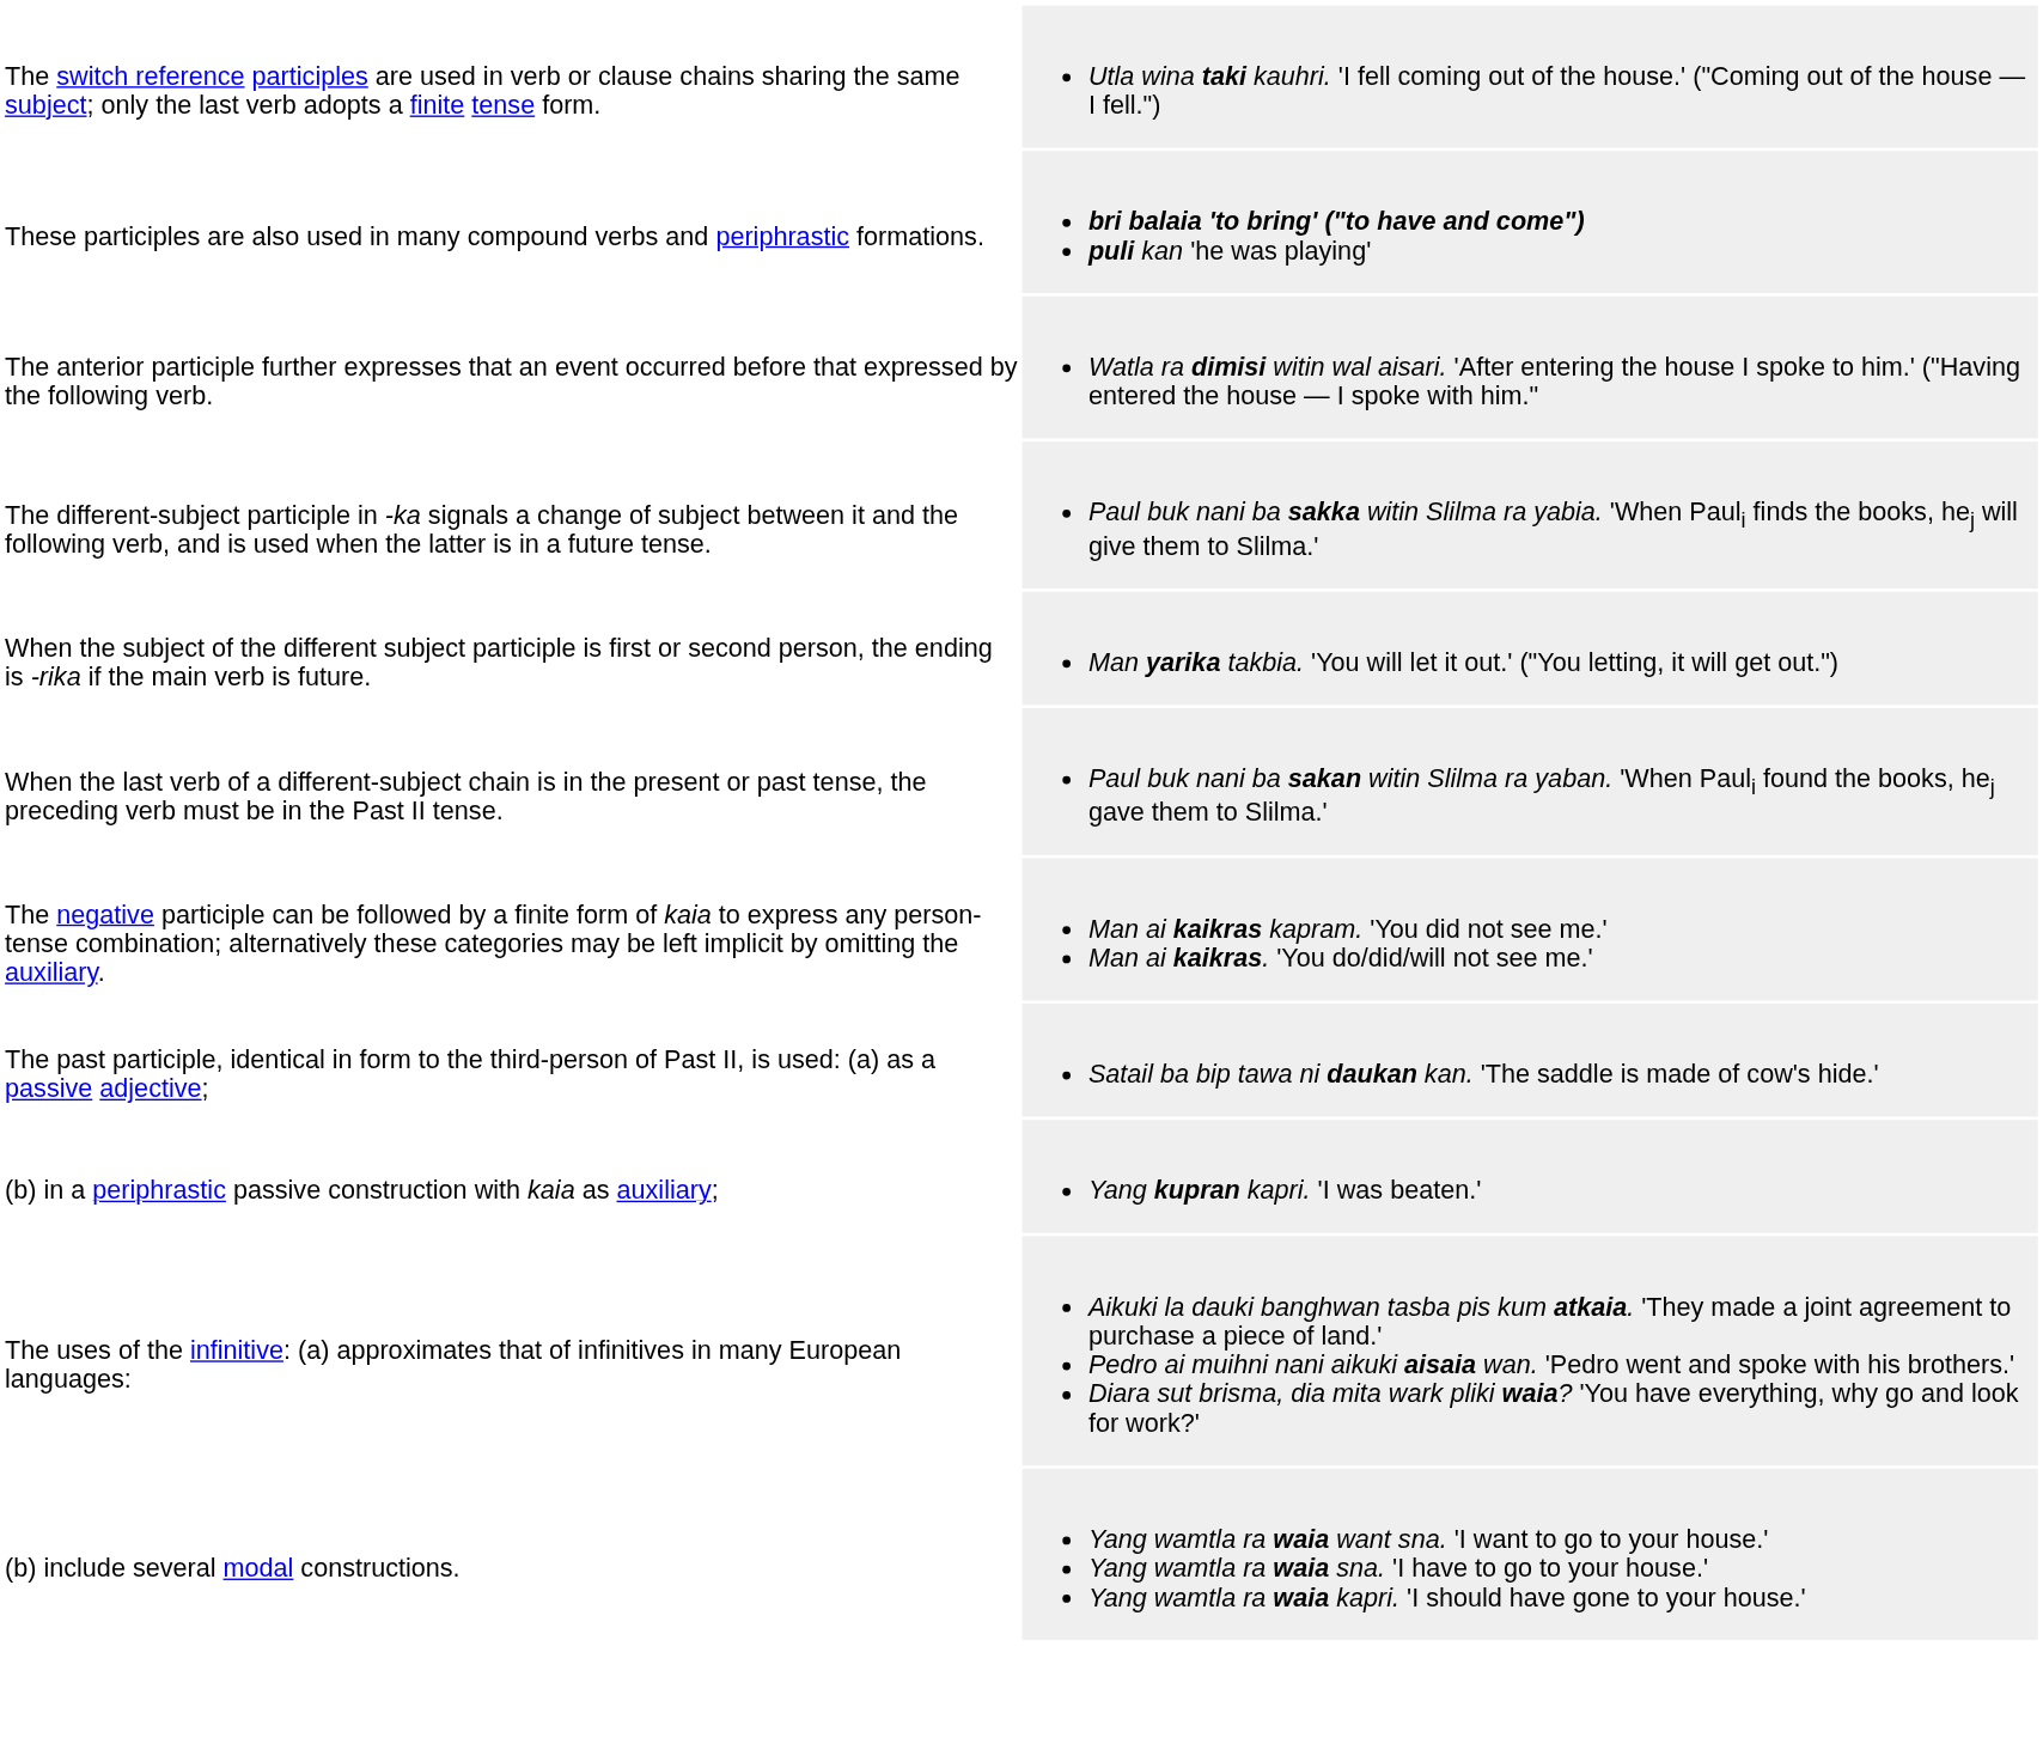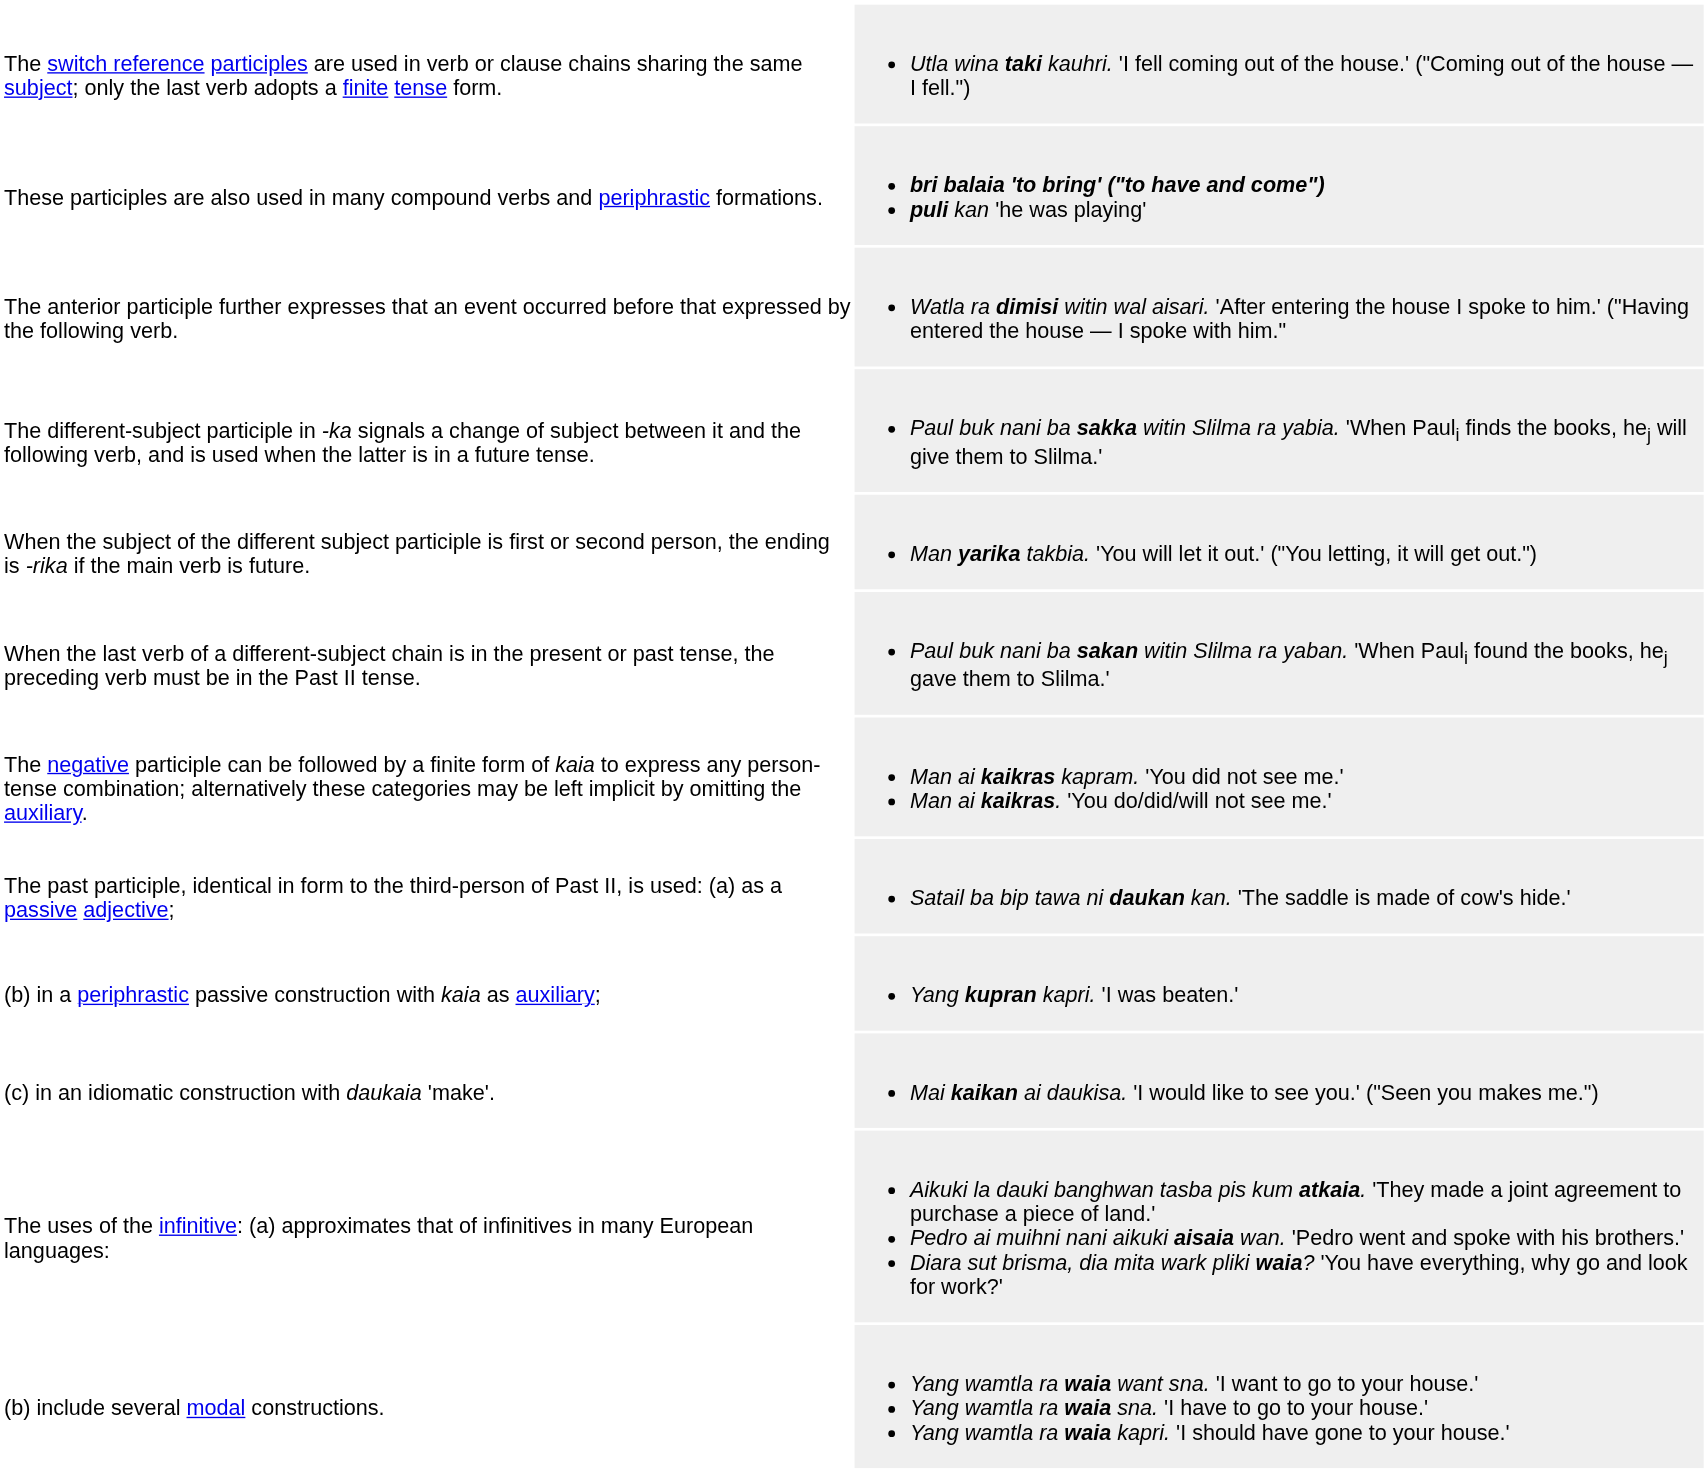 <table>
 <tr>
 <td><br>The <a href='#'>switch reference</a> <a href='#'>participles</a> are used in verb or clause chains sharing the same <a href='#'>subject</a>; only the last verb adopts a <a href='#'>finite</a> <a href='#'>tense</a> form.</td>
 <td style="width:50%; background:#efefef;"><br><ul><li><em>Utla wina <strong>taki</strong> kauhri.</em> 'I fell coming out of the house.' ("Coming out of the house — I fell.")</li></ul></td>
 </tr>
 <tr>
 <td><br>These participles are also used in many compound verbs and <a href='#'>periphrastic</a> formations.</td>
 <td style="background:#efefef;"><br><ul><li><strong><em>bri<strong> balaia<em> 'to bring' ("to have and come")</li><li></em></strong>puli</strong> kan</em> 'he was playing'</li></ul></td>
 </tr>
 <tr>
 <td><br>The anterior participle further expresses that an event occurred before that expressed by the following verb.</td>
 <td style="background:#efefef;"><br><ul><li><em>Watla ra <strong>dimisi</strong> witin wal aisari.</em> 'After entering the house I spoke to him.' ("Having entered the house — I spoke with him."</li></ul></td>
 </tr>
 <tr>
 <td><br>The different-subject participle in <em>-ka</em> signals a change of subject between it and the following verb, and is used when the latter is in a future tense.</td>
 <td style="background:#efefef;"><br><ul><li><em>Paul buk nani ba <strong>sakka</strong> witin Slilma ra yabia.</em> 'When Paul<sub>i</sub> finds the books, he<sub>j</sub> will give them to Slilma.'</li></ul></td>
 </tr>
 <tr>
 <td><br>When the subject of the different subject participle is first or second person, the ending is <em>-rika</em> if the main verb is future.</td>
 <td style="background:#efefef;"><br><ul><li><em>Man <strong>yarika</strong> takbia.</em> 'You will let it out.' ("You letting, it will get out.")</li></ul></td>
 </tr>
 <tr>
 <td><br>When the last verb of a different-subject chain is in the present or past tense, the preceding verb must be in the Past II tense.</td>
 <td style="background:#efefef;"><br><ul><li><em>Paul buk nani ba <strong>sakan</strong> witin Slilma ra yaban.</em> 'When Paul<sub>i</sub> found the books, he<sub>j</sub> gave them to Slilma.'</li></ul></td>
 </tr>
 <tr>
 <td><br>The <a href='#'>negative</a> participle can be followed by a finite form of <em>kaia</em> to express any person-tense combination; alternatively these categories may be left implicit by omitting the <a href='#'>auxiliary</a>.</td>
 <td style="background:#efefef;"><br><ul><li><em>Man ai <strong>kaikras</strong> kapram.</em> 'You did not see me.'</li><li><em>Man ai <strong>kaikras</strong>.</em> 'You do/did/will not see me.'</li></ul></td>
 </tr>
 <tr>
 <td><br>The past participle, identical in form to the third-person of Past II, is used: (a) as a <a href='#'>passive</a> <a href='#'>adjective</a>;</td>
 <td style="background:#efefef;"><br><ul><li><em>Satail ba bip tawa ni <strong>daukan</strong> kan.</em> 'The saddle is made of cow's hide.'</li></ul></td>
 </tr>
 <tr>
 <td><br>(b) in a <a href='#'>periphrastic</a> passive construction with <em>kaia</em> as <a href='#'>auxiliary</a>;</td>
 <td style="background:#efefef;"><br><ul><li><em>Yang <strong>kupran</strong> kapri.</em> 'I was beaten.'</li></ul></td>
 </tr>
 <tr>
+<td><br>(c) in an idiomatic construction with <em>daukaia</em> 'make'.</td>
+<td style="background:#efefef;"><br><ul><li><em>Mai <strong>kaikan</strong> ai daukisa.</em> 'I would like to see you.' ("Seen you makes me.")</li></ul></td>
+</tr>
+<tr>
 <td><br>The uses of the <a href='#'>infinitive</a>: (a) approximates that of infinitives in many European languages:</td>
 <td style="background:#efefef;"><br><ul><li><em>Aikuki la dauki banghwan tasba pis kum <strong>atkaia</strong>.</em> 'They made a joint agreement to purchase a piece of land.'</li><li><em>Pedro ai muihni nani aikuki <strong>aisaia</strong> wan.</em> 'Pedro went and spoke with his brothers.'</li><li><em>Diara sut brisma, dia mita wark pliki <strong>waia</strong>?</em> 'You have everything, why go and look for work?'</li></ul></td>
 </tr>
 <tr>
 <td><br>(b) include several <a href='#'>modal</a> constructions.</td>
 <td style="background:#efefef;"><br><ul><li><em>Yang wamtla ra <strong>waia</strong> want sna.</em> 'I want to go to your house.'</li><li><em>Yang wamtla ra <strong>waia</strong> sna.</em> 'I have to go to your house.'</li><li><em>Yang wamtla ra <strong>waia</strong> kapri.</em> 'I should have gone to your house.'</li></ul></td>
 </tr>
 </table>
